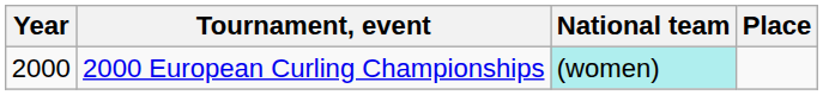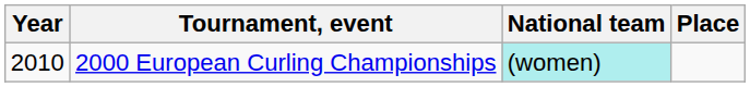 <table class="wikitable">
 <tr>
 <th scope="col">Year</th>
 <th scope="col">Tournament, event</th>
 <th scope="col">National team</th>
 <th scope="col">Place</th>
 </tr>
 <tr>
-<td>2000</td>
+<td>2010</td>
 <td><a href='#'>2000 European Curling Championships</a></td>
 <td style="background: paleturquoise;"> (women)</td>
 <td></td>
 </tr>
 </table>
